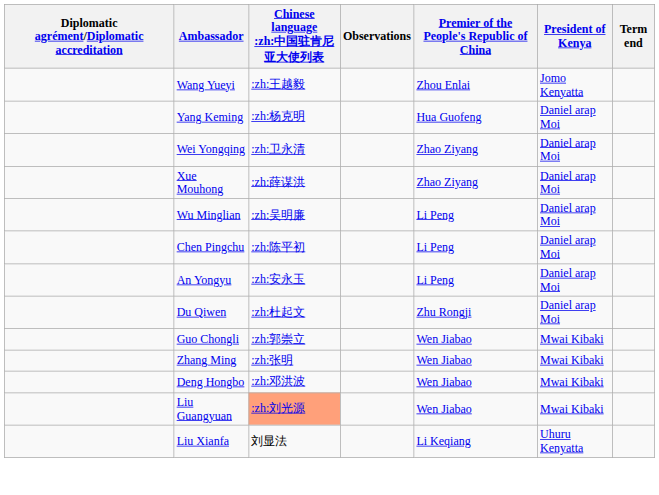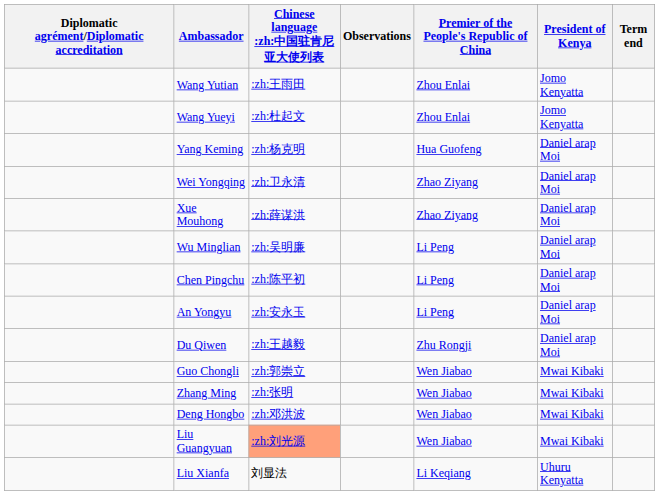 <table class="wikitable sortable">
 <tr>
 <th>Diplomatic <a href='#'>agrément</a>/<a href='#'>Diplomatic accreditation</a></th>
 <th><a href='#'>Ambassador</a></th>
 <th><a href='#'>Chinese language</a><br><a href='#'>:zh:中国驻肯尼亚大使列表</a></th>
 <th>Observations</th>
 <th><a href='#'>Premier of the People's Republic of China</a></th>
 <th><a href='#'>President of Kenya</a></th>
 <th>Term end</th>
 </tr>
 <tr>
 <td></td>
+<td><a href='#'>Wang Yutian</a></td>
+<td><a href='#'>:zh:王雨田</a></td>
+<td></td>
+<td><a href='#'>Zhou Enlai</a></td>
+<td><a href='#'>Jomo Kenyatta</a></td>
+<td></td>
+</tr>
+<tr>
+<td></td>
 <td><a href='#'>Wang Yueyi</a></td>
-<td><a href='#'>:zh:王越毅</a></td>
+<td><a href='#'>:zh:杜起文</a></td>
 <td></td>
 <td><a href='#'>Zhou Enlai</a></td>
 <td><a href='#'>Jomo Kenyatta</a></td>
 <td></td>
 </tr>
 <tr>
 <td></td>
 <td><a href='#'>Yang Keming</a></td>
 <td><a href='#'>:zh:杨克明</a></td>
 <td></td>
 <td><a href='#'>Hua Guofeng</a></td>
 <td><a href='#'>Daniel arap Moi</a></td>
 <td></td>
 </tr>
 <tr>
 <td></td>
 <td><a href='#'>Wei Yongqing</a></td>
 <td><a href='#'>:zh:卫永清</a></td>
 <td></td>
 <td><a href='#'>Zhao Ziyang</a></td>
 <td><a href='#'>Daniel arap Moi</a></td>
 <td></td>
 </tr>
 <tr>
 <td></td>
 <td><a href='#'>Xue Mouhong</a></td>
 <td><a href='#'>:zh:薛谋洪</a></td>
 <td></td>
 <td><a href='#'>Zhao Ziyang</a></td>
 <td><a href='#'>Daniel arap Moi</a></td>
 <td></td>
 </tr>
 <tr>
 <td></td>
 <td><a href='#'>Wu Minglian</a></td>
 <td><a href='#'>:zh:吴明廉</a></td>
 <td></td>
 <td><a href='#'>Li Peng</a></td>
 <td><a href='#'>Daniel arap Moi</a></td>
 <td></td>
 </tr>
 <tr>
 <td></td>
 <td><a href='#'>Chen Pingchu</a></td>
 <td><a href='#'>:zh:陈平初</a></td>
 <td></td>
 <td><a href='#'>Li Peng</a></td>
 <td><a href='#'>Daniel arap Moi</a></td>
 <td></td>
 </tr>
 <tr>
 <td></td>
 <td><a href='#'>An Yongyu</a></td>
 <td><a href='#'>:zh:安永玉</a></td>
 <td></td>
 <td><a href='#'>Li Peng</a></td>
 <td><a href='#'>Daniel arap Moi</a></td>
 <td></td>
 </tr>
 <tr>
 <td></td>
 <td><a href='#'>Du Qiwen</a></td>
-<td><a href='#'>:zh:杜起文</a></td>
+<td><a href='#'>:zh:王越毅</a></td>
 <td></td>
 <td><a href='#'>Zhu Rongji</a></td>
 <td><a href='#'>Daniel arap Moi</a></td>
 <td></td>
 </tr>
 <tr>
 <td></td>
 <td><a href='#'>Guo Chongli</a></td>
 <td><a href='#'>:zh:郭崇立</a></td>
 <td></td>
 <td><a href='#'>Wen Jiabao</a></td>
 <td><a href='#'>Mwai Kibaki</a></td>
 <td></td>
 </tr>
 <tr>
 <td></td>
 <td><a href='#'>Zhang Ming</a></td>
 <td><a href='#'>:zh:张明</a></td>
 <td></td>
 <td><a href='#'>Wen Jiabao</a></td>
 <td><a href='#'>Mwai Kibaki</a></td>
 <td></td>
 </tr>
 <tr>
 <td></td>
 <td><a href='#'>Deng Hongbo</a></td>
 <td><a href='#'>:zh:邓洪波</a></td>
 <td></td>
 <td><a href='#'>Wen Jiabao</a></td>
 <td><a href='#'>Mwai Kibaki</a></td>
 <td></td>
 </tr>
 <tr>
 <td></td>
 <td><a href='#'>Liu Guangyuan</a></td>
 <td style="background: lightsalmon;"><a href='#'>:zh:刘光源</a></td>
 <td></td>
 <td><a href='#'>Wen Jiabao</a></td>
 <td><a href='#'>Mwai Kibaki</a></td>
 <td></td>
 </tr>
 <tr>
 <td></td>
 <td><a href='#'>Liu Xianfa</a></td>
 <td>刘显法</td>
 <td></td>
 <td><a href='#'>Li Keqiang</a></td>
 <td><a href='#'>Uhuru Kenyatta</a></td>
 <td></td>
 </tr>
 </table>
